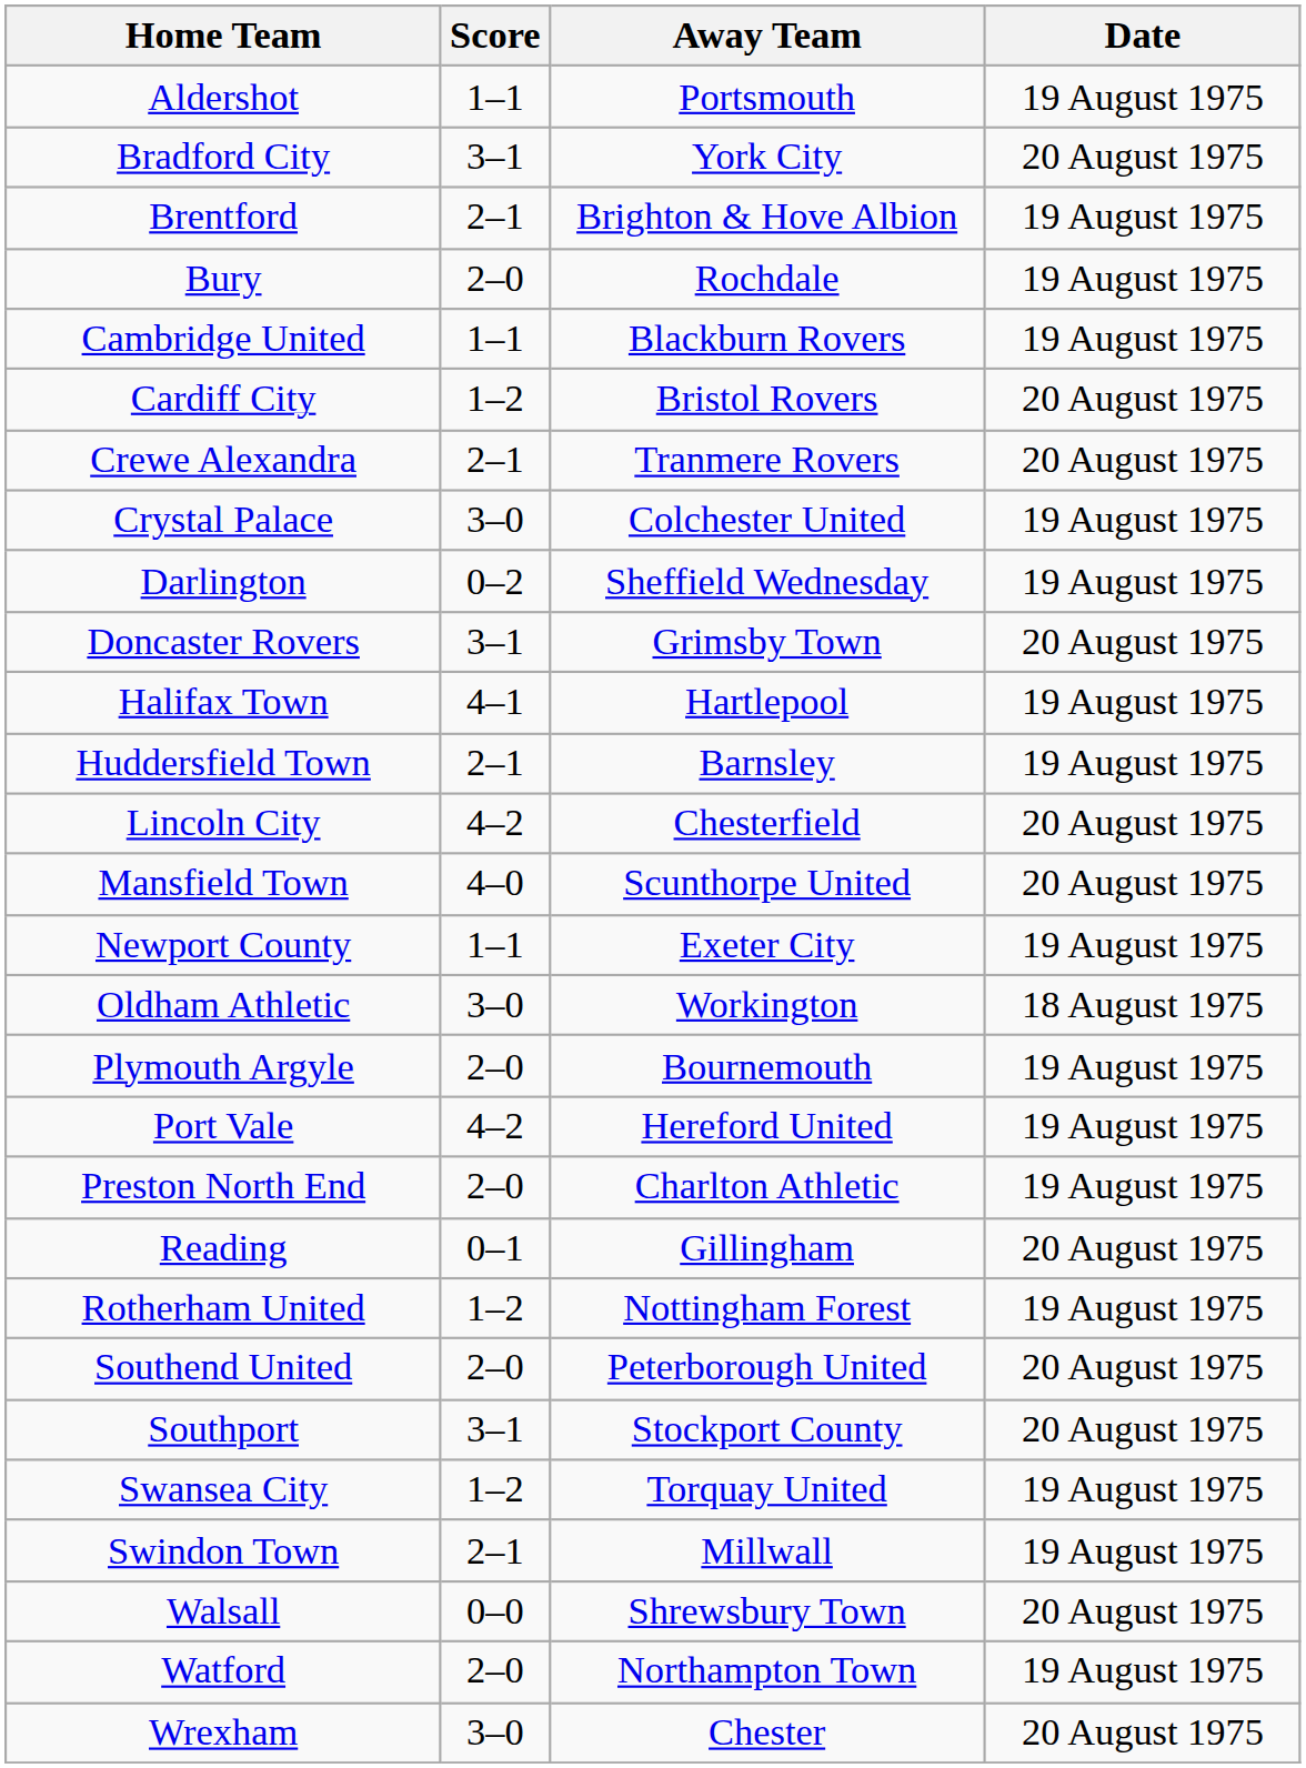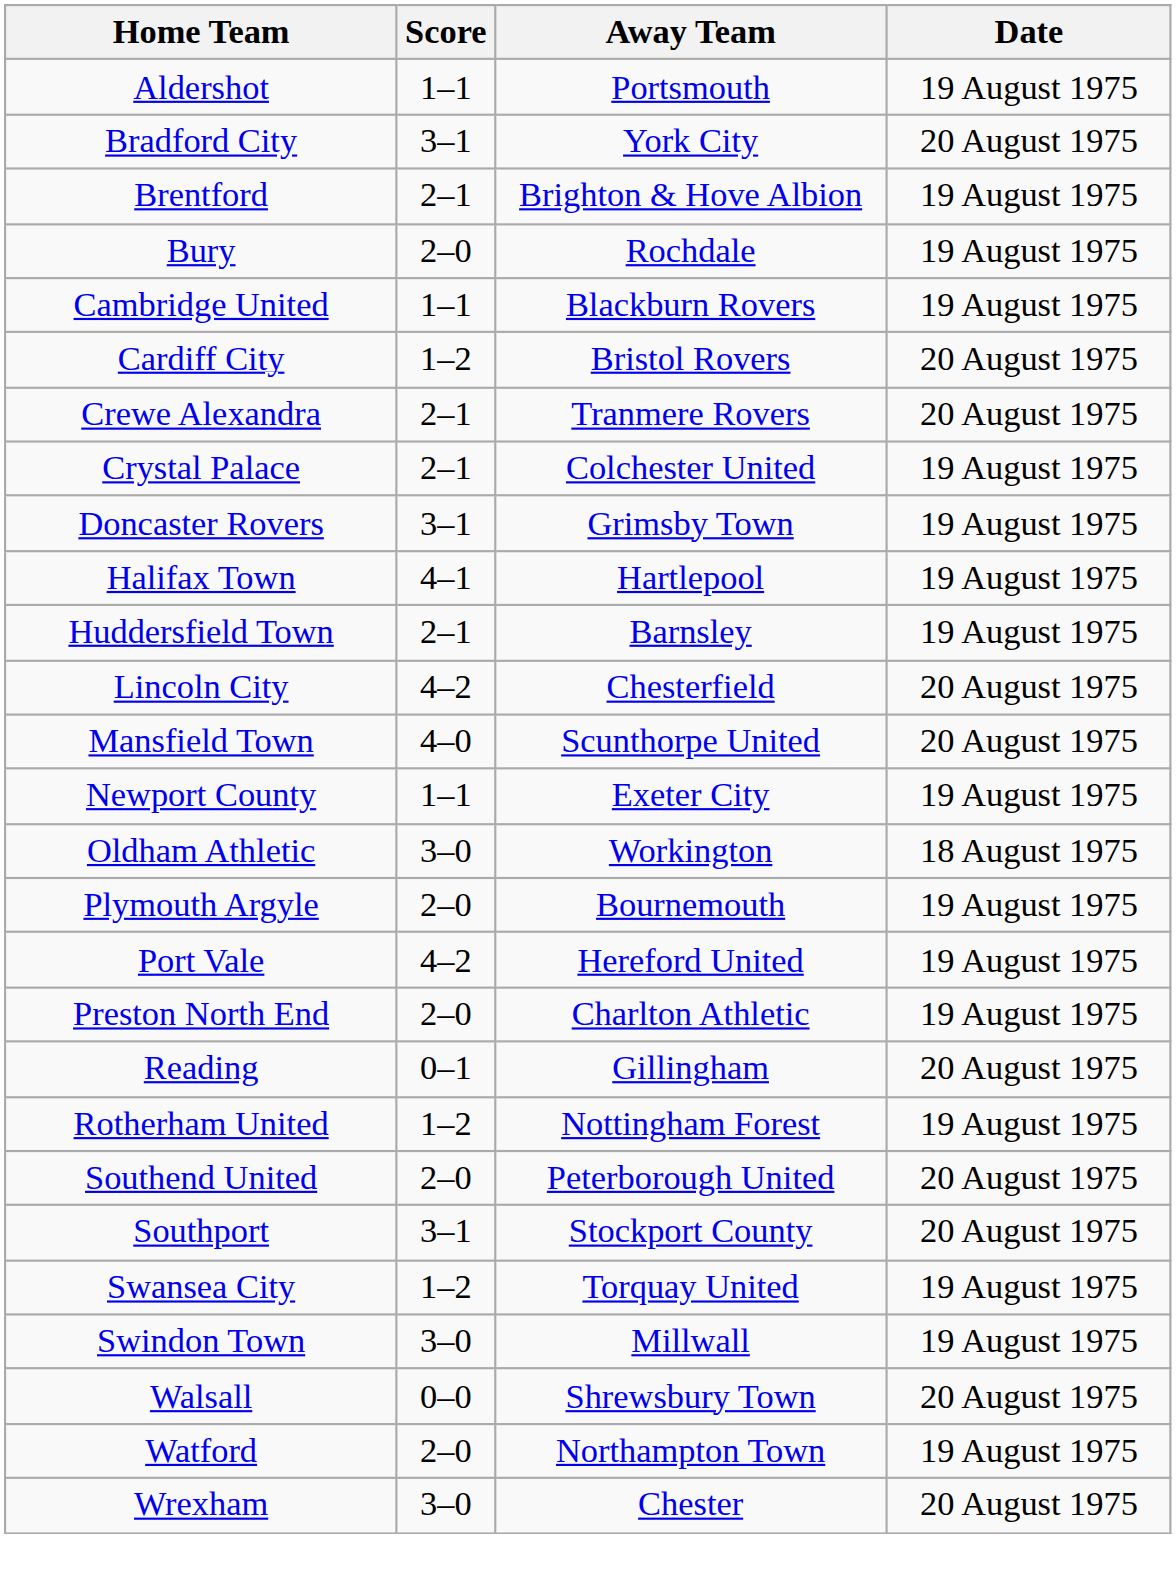 <table class="wikitable" style="text-align:center;">
 <tr>
 <th width=175>Home Team</th>
 <th width=20>Score</th>
 <th width=175>Away Team</th>
 <th width= 125>Date</th>
 </tr>
 <tr>
 <td><a href='#'>Aldershot</a></td>
 <td>1–1</td>
 <td><a href='#'>Portsmouth</a></td>
 <td>19 August 1975</td>
 </tr>
 <tr>
 <td><a href='#'>Bradford City</a></td>
 <td>3–1</td>
 <td><a href='#'>York City</a></td>
 <td>20 August 1975</td>
 </tr>
 <tr>
 <td><a href='#'>Brentford</a></td>
 <td>2–1</td>
 <td><a href='#'>Brighton & Hove Albion</a></td>
 <td>19 August 1975</td>
 </tr>
 <tr>
 <td><a href='#'>Bury</a></td>
 <td>2–0</td>
 <td><a href='#'>Rochdale</a></td>
 <td>19 August 1975</td>
 </tr>
 <tr>
 <td><a href='#'>Cambridge United</a></td>
 <td>1–1</td>
 <td><a href='#'>Blackburn Rovers</a></td>
 <td>19 August 1975</td>
 </tr>
 <tr>
 <td><a href='#'>Cardiff City</a></td>
 <td>1–2</td>
 <td><a href='#'>Bristol Rovers</a></td>
 <td>20 August 1975</td>
 </tr>
 <tr>
 <td><a href='#'>Crewe Alexandra</a></td>
 <td>2–1</td>
 <td><a href='#'>Tranmere Rovers</a></td>
 <td>20 August 1975</td>
 </tr>
 <tr>
 <td><a href='#'>Crystal Palace</a></td>
-<td>3–0</td>
+<td>2–1</td>
 <td><a href='#'>Colchester United</a></td>
-<td>19 August 1975</td>
-</tr>
-<tr>
-<td><a href='#'>Darlington</a></td>
-<td>0–2</td>
-<td><a href='#'>Sheffield Wednesday</a></td>
 <td>19 August 1975</td>
 </tr>
 <tr>
 <td><a href='#'>Doncaster Rovers</a></td>
 <td>3–1</td>
 <td><a href='#'>Grimsby Town</a></td>
-<td>20 August 1975</td>
+<td>19 August 1975</td>
 </tr>
 <tr>
 <td><a href='#'>Halifax Town</a></td>
 <td>4–1</td>
 <td><a href='#'>Hartlepool</a></td>
 <td>19 August 1975</td>
 </tr>
 <tr>
 <td><a href='#'>Huddersfield Town</a></td>
 <td>2–1</td>
 <td><a href='#'>Barnsley</a></td>
 <td>19 August 1975</td>
 </tr>
 <tr>
 <td><a href='#'>Lincoln City</a></td>
 <td>4–2</td>
 <td><a href='#'>Chesterfield</a></td>
 <td>20 August 1975</td>
 </tr>
 <tr>
 <td><a href='#'>Mansfield Town</a></td>
 <td>4–0</td>
 <td><a href='#'>Scunthorpe United</a></td>
 <td>20 August 1975</td>
 </tr>
 <tr>
 <td><a href='#'>Newport County</a></td>
 <td>1–1</td>
 <td><a href='#'>Exeter City</a></td>
 <td>19 August 1975</td>
 </tr>
 <tr>
 <td><a href='#'>Oldham Athletic</a></td>
 <td>3–0</td>
 <td><a href='#'>Workington</a></td>
 <td>18 August 1975</td>
 </tr>
 <tr>
 <td><a href='#'>Plymouth Argyle</a></td>
 <td>2–0</td>
 <td><a href='#'>Bournemouth</a></td>
 <td>19 August 1975</td>
 </tr>
 <tr>
 <td><a href='#'>Port Vale</a></td>
 <td>4–2</td>
 <td><a href='#'>Hereford United</a></td>
 <td>19 August 1975</td>
 </tr>
 <tr>
 <td><a href='#'>Preston North End</a></td>
 <td>2–0</td>
 <td><a href='#'>Charlton Athletic</a></td>
 <td>19 August 1975</td>
 </tr>
 <tr>
 <td><a href='#'>Reading</a></td>
 <td>0–1</td>
 <td><a href='#'>Gillingham</a></td>
 <td>20 August 1975</td>
 </tr>
 <tr>
 <td><a href='#'>Rotherham United</a></td>
 <td>1–2</td>
 <td><a href='#'>Nottingham Forest</a></td>
 <td>19 August 1975</td>
 </tr>
 <tr>
 <td><a href='#'>Southend United</a></td>
 <td>2–0</td>
 <td><a href='#'>Peterborough United</a></td>
 <td>20 August 1975</td>
 </tr>
 <tr>
 <td><a href='#'>Southport</a></td>
 <td>3–1</td>
 <td><a href='#'>Stockport County</a></td>
 <td>20 August 1975</td>
 </tr>
 <tr>
 <td><a href='#'>Swansea City</a></td>
 <td>1–2</td>
 <td><a href='#'>Torquay United</a></td>
 <td>19 August 1975</td>
 </tr>
 <tr>
 <td><a href='#'>Swindon Town</a></td>
-<td>2–1</td>
+<td>3–0</td>
 <td><a href='#'>Millwall</a></td>
 <td>19 August 1975</td>
 </tr>
 <tr>
 <td><a href='#'>Walsall</a></td>
 <td>0–0</td>
 <td><a href='#'>Shrewsbury Town</a></td>
 <td>20 August 1975</td>
 </tr>
 <tr>
 <td><a href='#'>Watford</a></td>
 <td>2–0</td>
 <td><a href='#'>Northampton Town</a></td>
 <td>19 August 1975</td>
 </tr>
 <tr>
 <td><a href='#'>Wrexham</a></td>
 <td>3–0</td>
 <td><a href='#'>Chester</a></td>
 <td>20 August 1975</td>
 </tr>
 <tr>
 </tr>
 </table>
